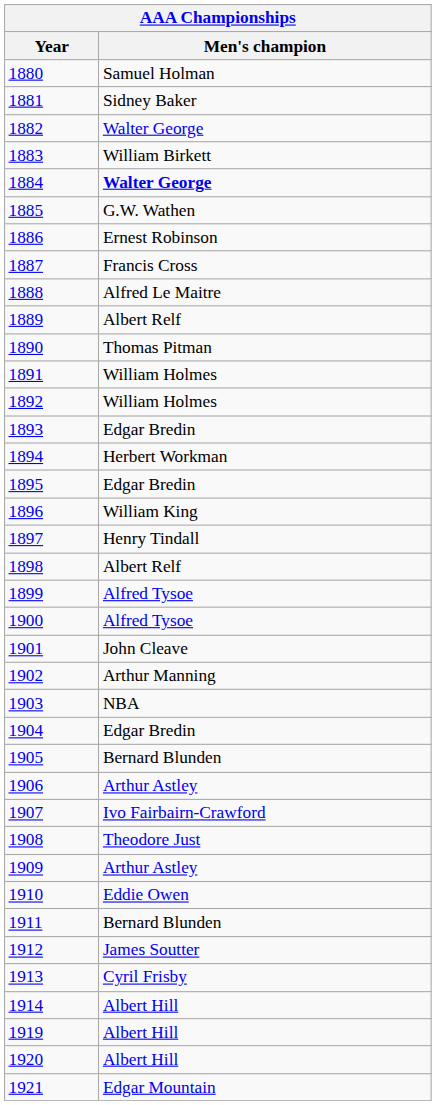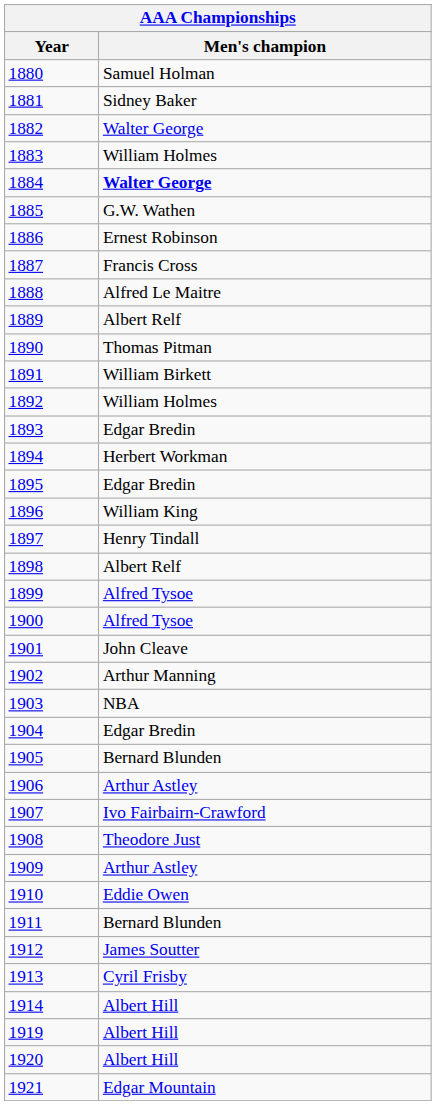 <table class="wikitable">
 <tr>
 <th colspan="2"><a href='#'>AAA Championships</a><br></th>
 </tr>
 <tr>
 <th width=80>Year</th>
 <th width=300>Men's champion</th>
 </tr>
 <tr>
 <td><a href='#'>1880</a></td>
 <td>Samuel Holman</td>
 </tr>
 <tr>
 <td><a href='#'>1881</a></td>
 <td>Sidney Baker</td>
 </tr>
 <tr>
 <td><a href='#'>1882</a></td>
 <td><a href='#'>Walter George</a></td>
 </tr>
 <tr>
 <td><a href='#'>1883</a></td>
-<td>William Birkett</td>
+<td>William Holmes</td>
 </tr>
 <tr>
 <td><a href='#'>1884</a></td>
 <td><strong><a href='#'>Walter George</a></strong></td>
 </tr>
 <tr>
 <td><a href='#'>1885</a></td>
 <td>G.W. Wathen</td>
 </tr>
 <tr>
 <td><a href='#'>1886</a></td>
 <td>Ernest Robinson</td>
 </tr>
 <tr>
 <td><a href='#'>1887</a></td>
 <td>Francis Cross</td>
 </tr>
 <tr>
 <td><a href='#'>1888</a></td>
 <td>Alfred Le Maitre</td>
 </tr>
 <tr>
 <td><a href='#'>1889</a></td>
 <td>Albert Relf</td>
 </tr>
 <tr>
 <td><a href='#'>1890</a></td>
 <td>Thomas Pitman</td>
 </tr>
 <tr>
 <td><a href='#'>1891</a></td>
-<td>William Holmes</td>
+<td>William Birkett</td>
 </tr>
 <tr>
 <td><a href='#'>1892</a></td>
 <td>William Holmes</td>
 </tr>
 <tr>
 <td><a href='#'>1893</a></td>
 <td>Edgar Bredin</td>
 </tr>
 <tr>
 <td><a href='#'>1894</a></td>
 <td>Herbert Workman</td>
 </tr>
 <tr>
 <td><a href='#'>1895</a></td>
 <td>Edgar Bredin</td>
 </tr>
 <tr>
 <td><a href='#'>1896</a></td>
 <td>William King</td>
 </tr>
 <tr>
 <td><a href='#'>1897</a></td>
 <td>Henry Tindall</td>
 </tr>
 <tr>
 <td><a href='#'>1898</a></td>
 <td>Albert Relf</td>
 </tr>
 <tr>
 <td><a href='#'>1899</a></td>
 <td><a href='#'>Alfred Tysoe</a></td>
 </tr>
 <tr>
 <td><a href='#'>1900</a></td>
 <td><a href='#'>Alfred Tysoe</a></td>
 </tr>
 <tr>
 <td><a href='#'>1901</a></td>
 <td>John Cleave</td>
 </tr>
 <tr>
 <td><a href='#'>1902</a></td>
 <td>Arthur Manning</td>
 </tr>
 <tr>
 <td><a href='#'>1903</a></td>
 <td>NBA</td>
 </tr>
 <tr>
 <td><a href='#'>1904</a></td>
 <td>Edgar Bredin</td>
 </tr>
 <tr>
 <td><a href='#'>1905</a></td>
 <td>Bernard Blunden</td>
 </tr>
 <tr>
 <td><a href='#'>1906</a></td>
 <td><a href='#'>Arthur Astley</a></td>
 </tr>
 <tr>
 <td><a href='#'>1907</a></td>
 <td><a href='#'>Ivo Fairbairn-Crawford</a></td>
 </tr>
 <tr>
 <td><a href='#'>1908</a></td>
 <td><a href='#'>Theodore Just</a></td>
 </tr>
 <tr>
 <td><a href='#'>1909</a></td>
 <td><a href='#'>Arthur Astley</a></td>
 </tr>
 <tr>
 <td><a href='#'>1910</a></td>
 <td><a href='#'>Eddie Owen</a></td>
 </tr>
 <tr>
 <td><a href='#'>1911</a></td>
 <td>Bernard Blunden</td>
 </tr>
 <tr>
 <td><a href='#'>1912</a></td>
 <td><a href='#'>James Soutter</a></td>
 </tr>
 <tr>
 <td><a href='#'>1913</a></td>
 <td><a href='#'>Cyril Frisby</a></td>
 </tr>
 <tr>
 <td><a href='#'>1914</a></td>
 <td><a href='#'>Albert Hill</a></td>
 </tr>
 <tr>
 <td><a href='#'>1919</a></td>
 <td><a href='#'>Albert Hill</a></td>
 </tr>
 <tr>
 <td><a href='#'>1920</a></td>
 <td><a href='#'>Albert Hill</a></td>
 </tr>
 <tr>
 <td><a href='#'>1921</a></td>
 <td><a href='#'>Edgar Mountain</a></td>
 </tr>
 </table>
